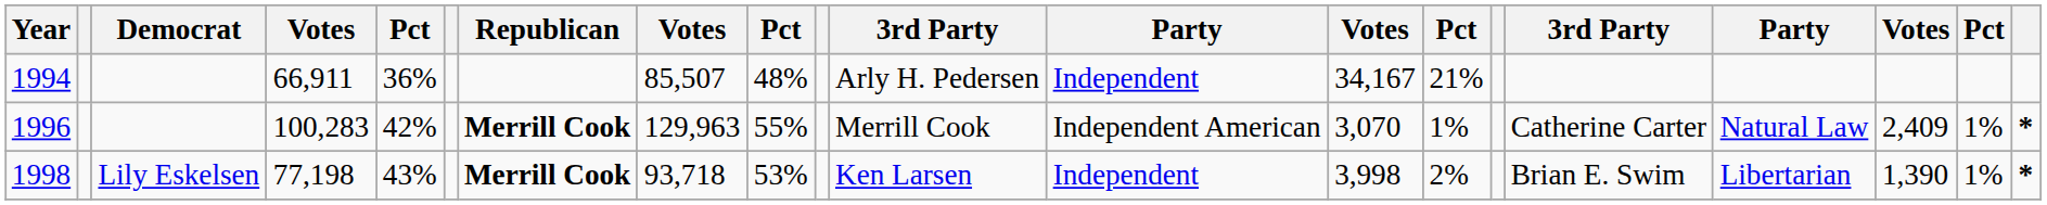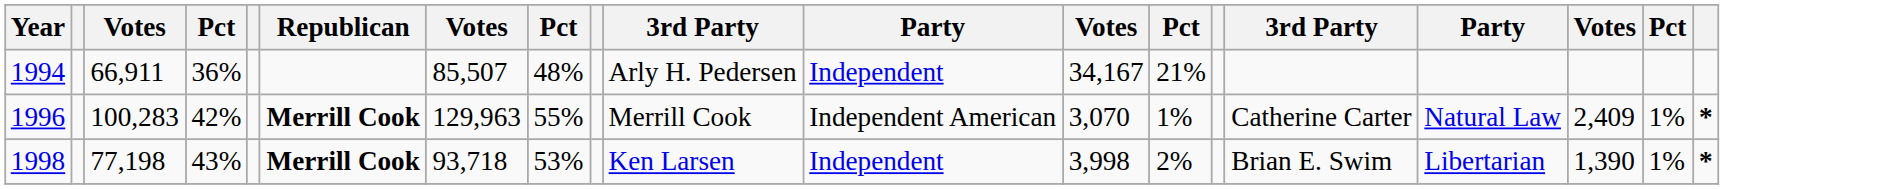 <table class="wikitable" style="margin:0.5em ; font-size:95%">
 <tr>
 <th>Year</th>
 <th></th>
-<th>Democrat</th>
 <th>Votes</th>
 <th>Pct</th>
 <th></th>
 <th>Republican</th>
 <th>Votes</th>
 <th>Pct</th>
 <th></th>
 <th>3rd Party</th>
 <th>Party</th>
 <th>Votes</th>
 <th>Pct</th>
 <th></th>
 <th>3rd Party</th>
 <th>Party</th>
 <th>Votes</th>
 <th>Pct</th>
 <th></th>
 </tr>
 <tr>
 <td><a href='#'>1994</a></td>
-<td></td>
 <td></td>
 <td>66,911</td>
 <td>36%</td>
 <td></td>
 <td></td>
 <td>85,507</td>
 <td>48%</td>
 <td></td>
 <td>Arly H. Pedersen</td>
 <td><a href='#'>Independent</a></td>
 <td>34,167</td>
 <td>21%</td>
 <td></td>
 <td></td>
 <td></td>
 <td></td>
 <td></td>
 <td></td>
 </tr>
 <tr>
 <td><a href='#'>1996</a></td>
 <td></td>
-<td></td>
 <td>100,283</td>
 <td>42%</td>
 <td></td>
 <td><strong>Merrill Cook</strong></td>
 <td>129,963</td>
 <td>55%</td>
 <td></td>
 <td>Merrill Cook</td>
 <td>Independent American</td>
 <td>3,070</td>
 <td>1%</td>
 <td></td>
 <td>Catherine Carter</td>
 <td><a href='#'>Natural Law</a></td>
 <td>2,409</td>
 <td>1%</td>
 <td><strong>*</strong></td>
 </tr>
 <tr>
 <td><a href='#'>1998</a></td>
 <td></td>
-<td><a href='#'>Lily Eskelsen</a></td>
 <td>77,198</td>
 <td>43%</td>
 <td></td>
 <td><strong>Merrill Cook</strong></td>
 <td>93,718</td>
 <td>53%</td>
 <td></td>
 <td><a href='#'>Ken Larsen</a></td>
 <td><a href='#'>Independent</a></td>
 <td>3,998</td>
 <td>2%</td>
 <td></td>
 <td>Brian E. Swim</td>
 <td><a href='#'>Libertarian</a></td>
 <td>1,390</td>
 <td>1%</td>
 <td><strong>*</strong></td>
 </tr>
 </table>
